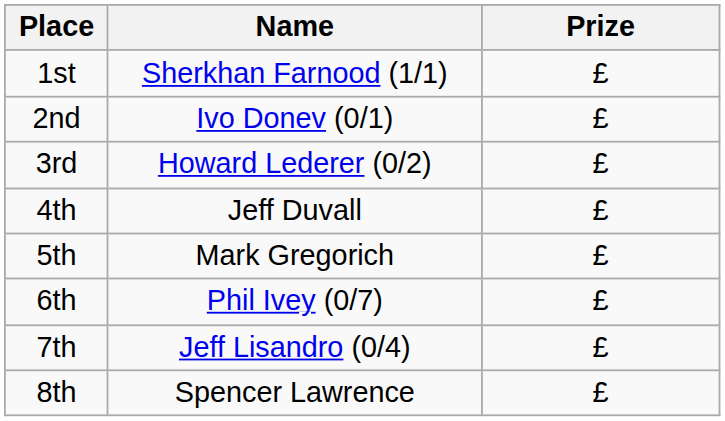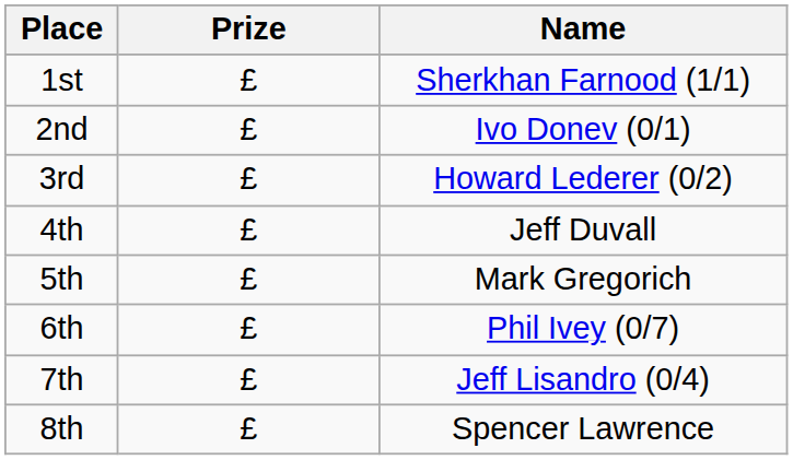 <table class="wikitable">
 <tr>
 <th width="50">Place</th>
+<th width="125">Prize</th>
 <th width="200">Name</th>
-<th width="125">Prize</th>
 </tr>
 <tr>
 <td align="center">1st</td>
+<td align="center">£</td>
 <td align="center"><a href='#'>Sherkhan Farnood</a> (1/1)</td>
-<td align="center">£</td>
 </tr>
 <tr>
 <td align="center">2nd</td>
+<td align="center">£</td>
 <td align="center"><a href='#'>Ivo Donev</a> (0/1)</td>
-<td align="center">£</td>
 </tr>
 <tr>
 <td align="center">3rd</td>
+<td align="center">£</td>
 <td align="center"><a href='#'>Howard Lederer</a> (0/2)</td>
-<td align="center">£</td>
 </tr>
 <tr>
 <td align="center">4th</td>
+<td align="center">£</td>
 <td align="center">Jeff Duvall</td>
-<td align="center">£</td>
 </tr>
 <tr>
 <td align="center">5th</td>
+<td align="center">£</td>
 <td align="center">Mark Gregorich</td>
-<td align="center">£</td>
 </tr>
 <tr>
 <td align="center">6th</td>
+<td align="center">£</td>
 <td align="center"><a href='#'>Phil Ivey</a> (0/7)</td>
-<td align="center">£</td>
 </tr>
 <tr>
 <td align="center">7th</td>
+<td align="center">£</td>
 <td align="center"><a href='#'>Jeff Lisandro</a> (0/4)</td>
-<td align="center">£</td>
 </tr>
 <tr>
 <td align="center">8th</td>
+<td align="center">£</td>
 <td align="center">Spencer Lawrence</td>
-<td align="center">£</td>
 </tr>
 </table>
